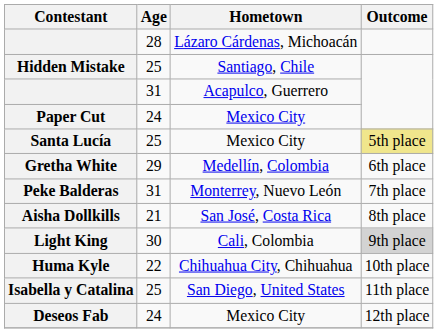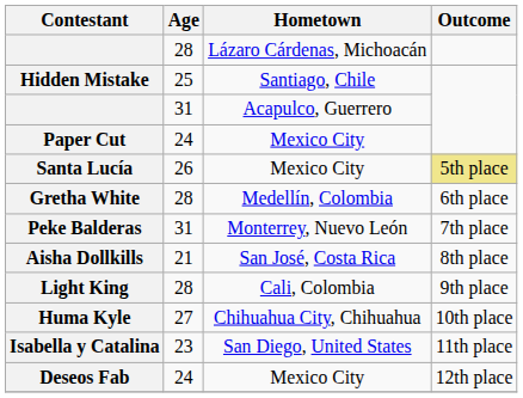 <table class="wikitable sortable" style="text-align:center">
 <tr>
 <th scope="col">Contestant</th>
 <th scope="col">Age</th>
 <th scope="col">Hometown</th>
 <th scope="col">Outcome</th>
 </tr>
 <tr>
 <th scope="row"></th>
 <td>28</td>
 <td nowrap><a href='#'>Lázaro Cárdenas</a>, Michoacán</td>
 <td></td>
 </tr>
 <tr>
 <th scope="row">Hidden Mistake</th>
 <td>25</td>
 <td><a href='#'>Santiago</a>, <a href='#'>Chile</a></td>
 <td rowspan="3" nowrap></td>
 </tr>
 <tr>
 <th scope="row"></th>
 <td>31</td>
 <td><a href='#'>Acapulco</a>, Guerrero</td>
 </tr>
 <tr>
 <th scope="row">Paper Cut</th>
 <td>24</td>
 <td><a href='#'>Mexico City</a></td>
 </tr>
 <tr>
 <th scope="row">Santa Lucía</th>
-<td>25</td>
+<td>26</td>
 <td>Mexico City</td>
 <td style="background: khaki;">5th place</td>
 </tr>
 <tr>
 <th scope="row">Gretha White</th>
-<td>29</td>
+<td>28</td>
 <td><a href='#'>Medellín</a>, <a href='#'>Colombia</a></td>
 <td>6th place</td>
 </tr>
 <tr>
 <th scope="row">Peke Balderas</th>
 <td>31</td>
 <td><a href='#'>Monterrey</a>, Nuevo León</td>
 <td>7th place</td>
 </tr>
 <tr>
 <th scope="row">Aisha Dollkills</th>
 <td>21</td>
 <td><a href='#'>San José</a>, <a href='#'>Costa Rica</a></td>
 <td>8th place</td>
 </tr>
 <tr>
 <th scope="row">Light King</th>
-<td>30</td>
+<td>28</td>
 <td><a href='#'>Cali</a>, Colombia</td>
-<td style="background: lightgrey;">9th place</td>
+<td>9th place</td>
 </tr>
 <tr>
 <th scope="row">Huma Kyle</th>
-<td>22</td>
+<td>27</td>
 <td><a href='#'>Chihuahua City</a>, Chihuahua</td>
 <td>10th place</td>
 </tr>
 <tr>
 <th nowrap scope="row">Isabella y Catalina</th>
-<td>25</td>
+<td>23</td>
 <td><a href='#'>San Diego</a>, <a href='#'>United States</a></td>
 <td>11th place</td>
 </tr>
 <tr>
 <th scope="row">Deseos Fab</th>
 <td>24</td>
 <td>Mexico City</td>
 <td>12th place</td>
 </tr>
 <tr>
 </tr>
 </table>
